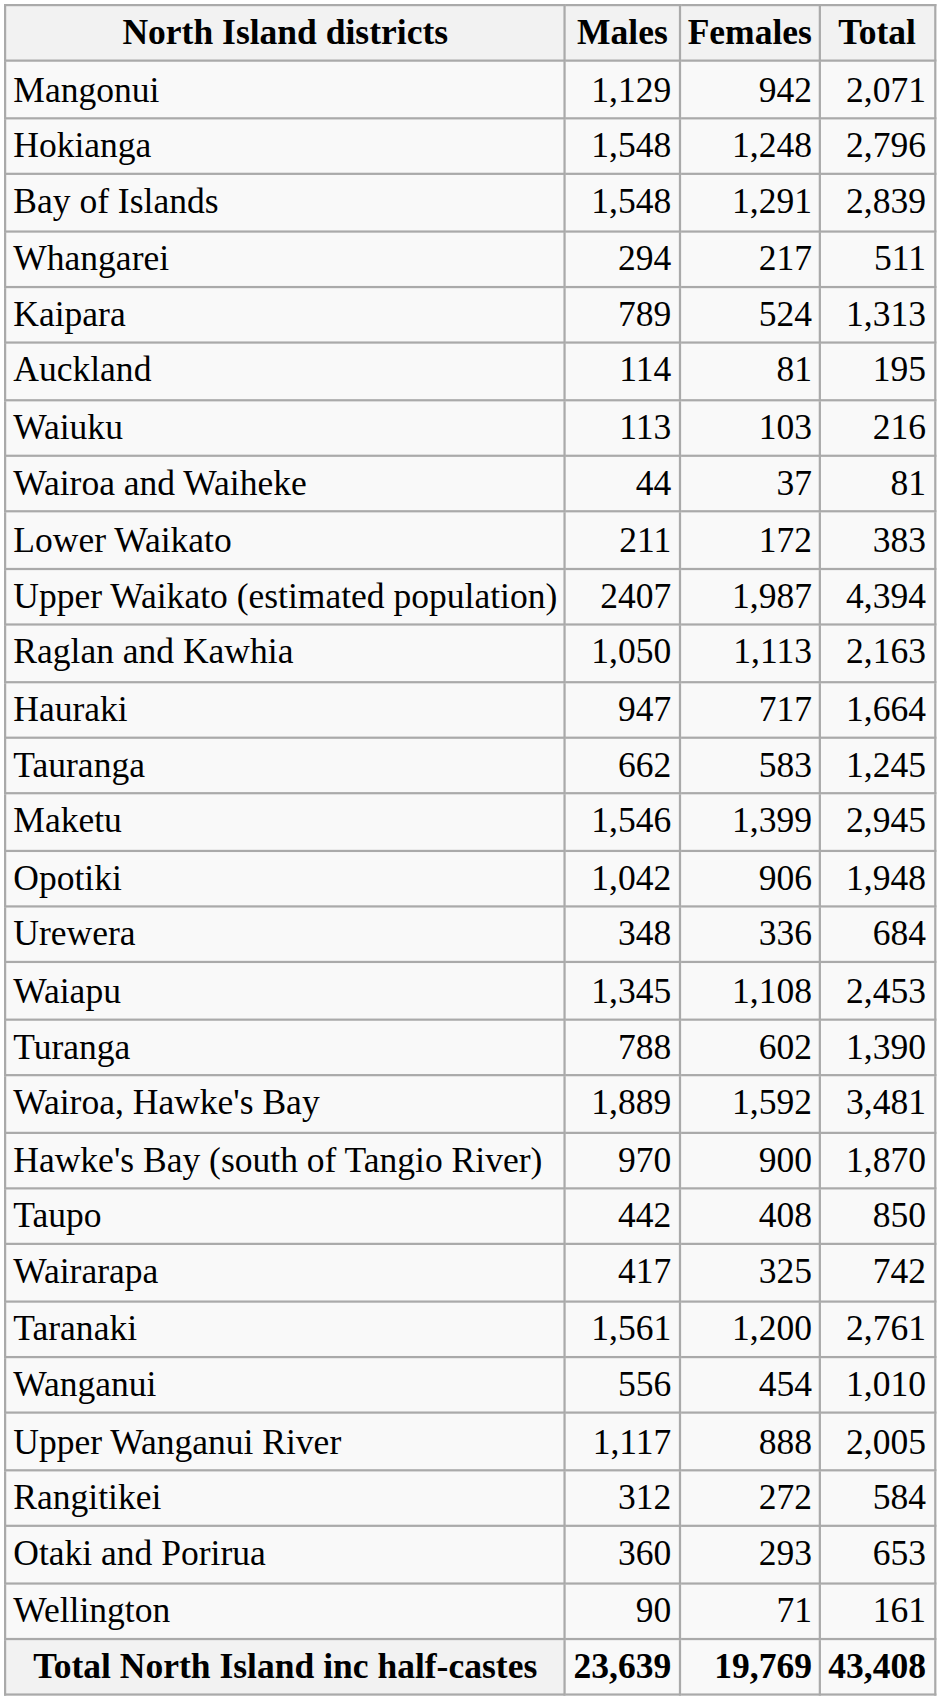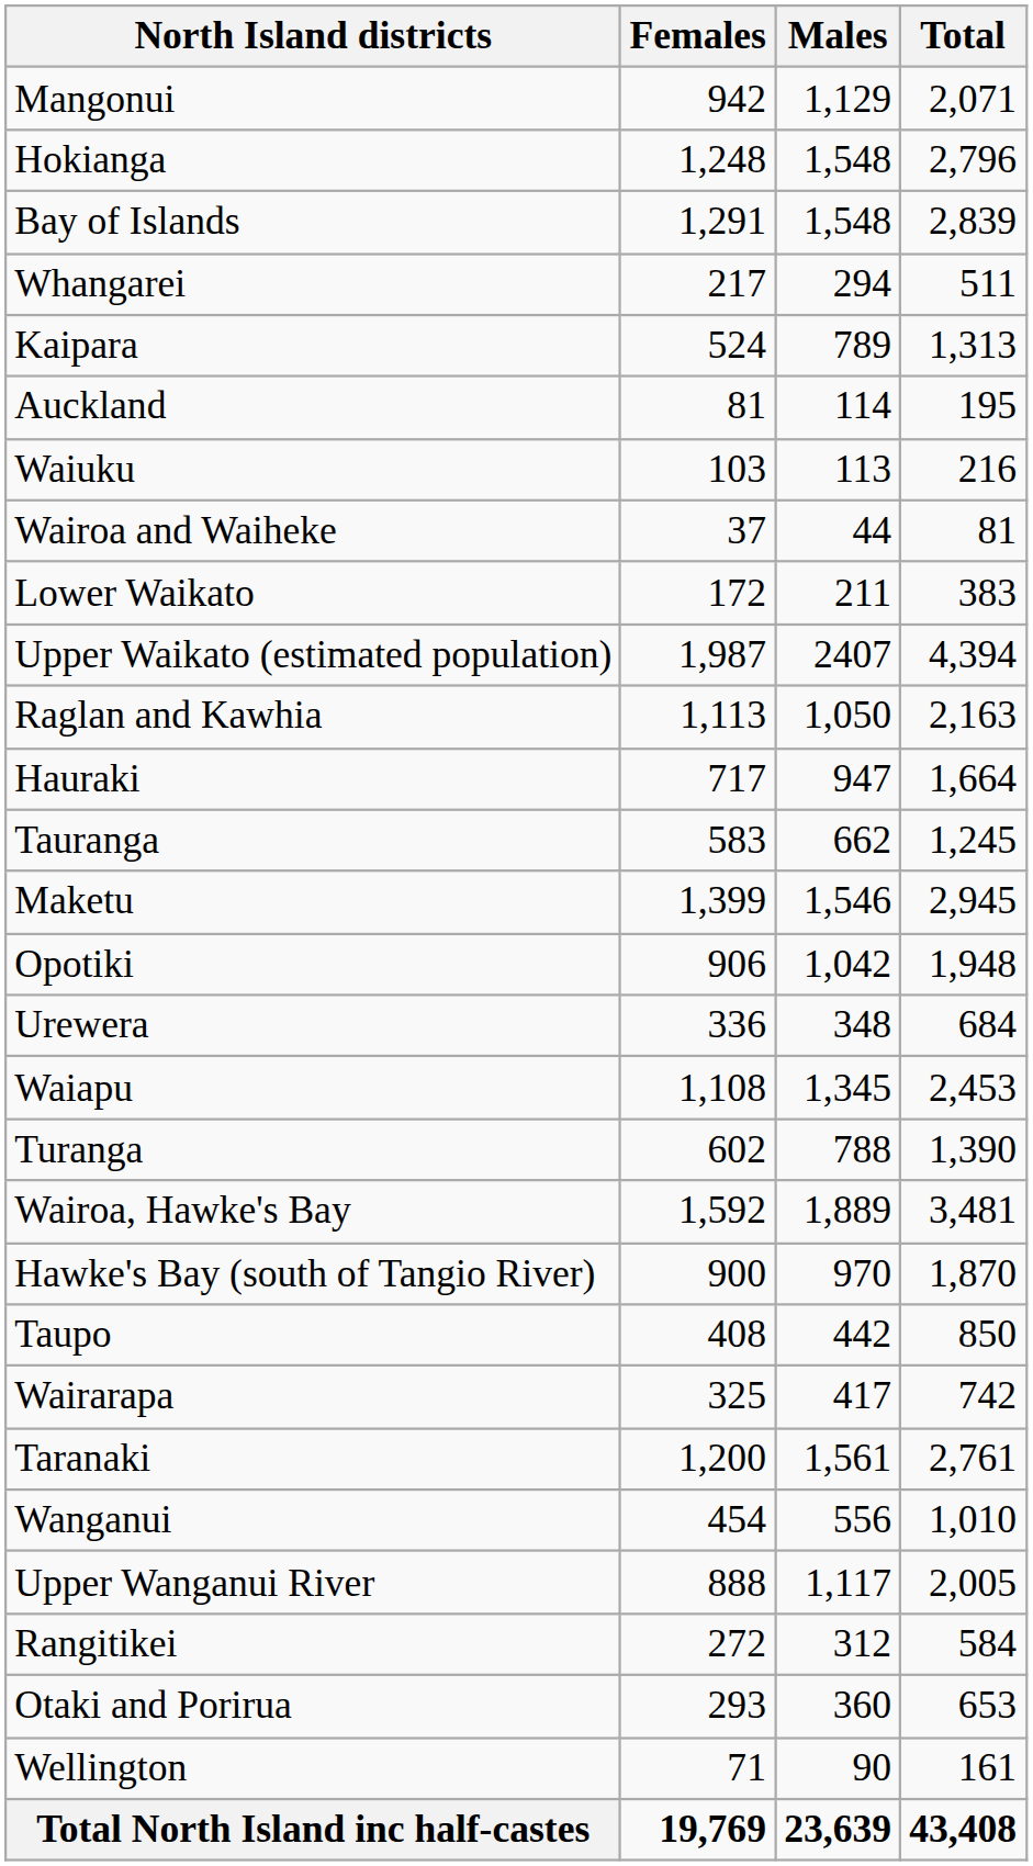 <table class="wikitable" style="text-align:right">
 <tr>
 <th>North Island districts</th>
+<th>Females</th>
 <th>Males</th>
-<th>Females</th>
 <th>Total</th>
 </tr>
 <tr>
 <td align="left">Mangonui</td>
+<td>942</td>
 <td>1,129</td>
-<td>942</td>
 <td>2,071</td>
 </tr>
 <tr>
 <td align="left">Hokianga</td>
+<td>1,248</td>
 <td>1,548</td>
-<td>1,248</td>
 <td>2,796</td>
 </tr>
 <tr>
 <td align="left">Bay of Islands</td>
+<td>1,291</td>
 <td>1,548</td>
-<td>1,291</td>
 <td>2,839</td>
 </tr>
 <tr>
 <td align="left">Whangarei</td>
+<td>217</td>
 <td>294</td>
-<td>217</td>
 <td>511</td>
 </tr>
 <tr>
 <td align="left">Kaipara</td>
+<td>524</td>
 <td>789</td>
-<td>524</td>
 <td>1,313</td>
 </tr>
 <tr>
 <td align="left">Auckland</td>
+<td>81</td>
 <td>114</td>
-<td>81</td>
 <td>195</td>
 </tr>
 <tr>
 <td align="left">Waiuku</td>
+<td>103</td>
 <td>113</td>
-<td>103</td>
 <td>216</td>
 </tr>
 <tr>
 <td align="left">Wairoa and Waiheke</td>
+<td>37</td>
 <td>44</td>
-<td>37</td>
 <td>81</td>
 </tr>
 <tr>
 <td align="left">Lower Waikato</td>
+<td>172</td>
 <td>211</td>
-<td>172</td>
 <td>383</td>
 </tr>
 <tr>
 <td align="left">Upper Waikato (estimated population)</td>
+<td>1,987</td>
 <td>2407</td>
-<td>1,987</td>
 <td>4,394</td>
 </tr>
 <tr>
 <td align="left">Raglan and Kawhia</td>
+<td>1,113</td>
 <td>1,050</td>
-<td>1,113</td>
 <td>2,163</td>
 </tr>
 <tr>
 <td align="left">Hauraki</td>
+<td>717</td>
 <td>947</td>
-<td>717</td>
 <td>1,664</td>
 </tr>
 <tr>
 <td align="left">Tauranga</td>
+<td>583</td>
 <td>662</td>
-<td>583</td>
 <td>1,245</td>
 </tr>
 <tr>
 <td align="left">Maketu</td>
+<td>1,399</td>
 <td>1,546</td>
-<td>1,399</td>
 <td>2,945</td>
 </tr>
 <tr>
 <td align="left">Opotiki</td>
+<td>906</td>
 <td>1,042</td>
-<td>906</td>
 <td>1,948</td>
 </tr>
 <tr>
 <td align="left">Urewera</td>
+<td>336</td>
 <td>348</td>
-<td>336</td>
 <td>684</td>
 </tr>
 <tr>
 <td align="left">Waiapu</td>
+<td>1,108</td>
 <td>1,345</td>
-<td>1,108</td>
 <td>2,453</td>
 </tr>
 <tr>
 <td align="left">Turanga</td>
+<td>602</td>
 <td>788</td>
-<td>602</td>
 <td>1,390</td>
 </tr>
 <tr>
 <td align="left">Wairoa, Hawke's Bay</td>
+<td>1,592</td>
 <td>1,889</td>
-<td>1,592</td>
 <td>3,481</td>
 </tr>
 <tr>
 <td align="left">Hawke's Bay (south of Tangio River)</td>
+<td>900</td>
 <td>970</td>
-<td>900</td>
 <td>1,870</td>
 </tr>
 <tr>
 <td align="left">Taupo</td>
+<td>408</td>
 <td>442</td>
-<td>408</td>
 <td>850</td>
 </tr>
 <tr>
 <td align="left">Wairarapa</td>
+<td>325</td>
 <td>417</td>
-<td>325</td>
 <td>742</td>
 </tr>
 <tr>
 <td align="left">Taranaki</td>
+<td>1,200</td>
 <td>1,561</td>
-<td>1,200</td>
 <td>2,761</td>
 </tr>
 <tr>
 <td align="left">Wanganui</td>
+<td>454</td>
 <td>556</td>
-<td>454</td>
 <td>1,010</td>
 </tr>
 <tr>
 <td align="left">Upper Wanganui River</td>
+<td>888</td>
 <td>1,117</td>
-<td>888</td>
 <td>2,005</td>
 </tr>
 <tr>
 <td align="left">Rangitikei</td>
+<td>272</td>
 <td>312</td>
-<td>272</td>
 <td>584</td>
 </tr>
 <tr>
 <td align="left">Otaki and Porirua</td>
+<td>293</td>
 <td>360</td>
-<td>293</td>
 <td>653</td>
 </tr>
 <tr>
 <td align="left">Wellington</td>
+<td>71</td>
 <td>90</td>
-<td>71</td>
 <td>161</td>
 </tr>
 <tr>
 <th>Total North Island inc half-castes</th>
+<td><strong>19,769</strong></td>
 <td><strong>23,639</strong></td>
-<td><strong>19,769</strong></td>
 <td><strong>43,408</strong></td>
 </tr>
 </table>
